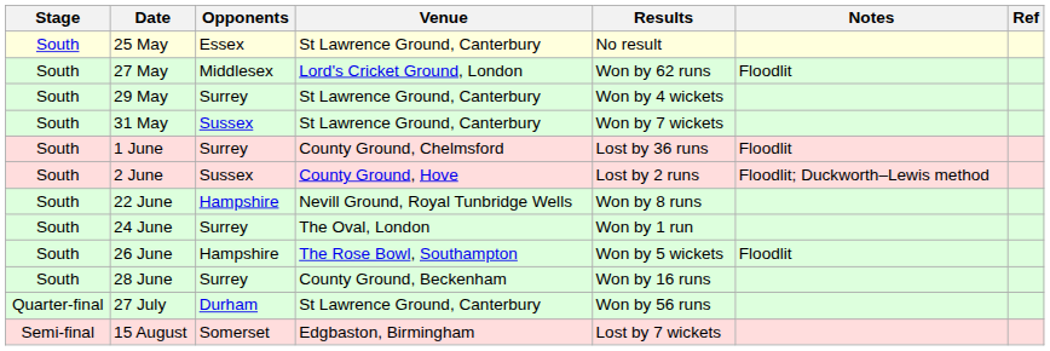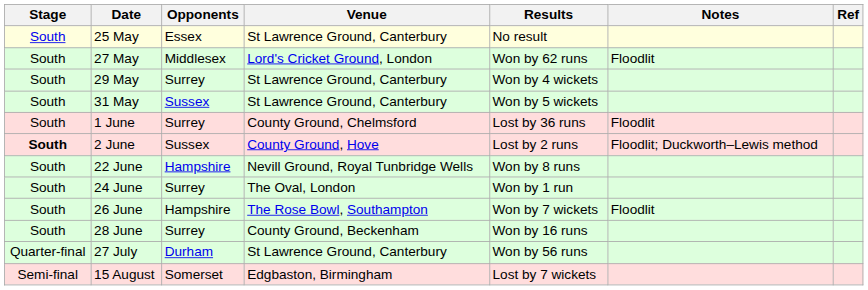 <table class="wikitable" style="width:80%">
 <tr>
 <th>Stage</th>
 <th>Date</th>
 <th>Opponents</th>
 <th>Venue</th>
 <th>Results</th>
 <th>Notes</th>
 <th>Ref</th>
 </tr>
 <tr style="background:#ffd">
 <td style="text-align:center"><a href='#'>South</a></td>
 <td>25 May</td>
 <td>Essex</td>
 <td>St Lawrence Ground, Canterbury</td>
 <td>No result</td>
 <td></td>
 <td style="text-align:center"></td>
 </tr>
 <tr style="background:#dfd">
 <td style="text-align:center">South</td>
 <td>27 May</td>
 <td>Middlesex</td>
 <td><a href='#'>Lord's Cricket Ground</a>, London</td>
 <td>Won by 62 runs</td>
 <td>Floodlit</td>
 <td style="text-align:center"></td>
 </tr>
 <tr style="background:#dfd">
 <td style="text-align:center">South</td>
 <td>29 May</td>
 <td>Surrey</td>
 <td>St Lawrence Ground, Canterbury</td>
 <td>Won by 4 wickets</td>
 <td></td>
 <td style="text-align:center"></td>
 </tr>
 <tr style="background:#dfd">
 <td style="text-align:center">South</td>
 <td>31 May</td>
 <td><a href='#'>Sussex</a></td>
 <td>St Lawrence Ground, Canterbury</td>
-<td>Won by 7 wickets</td>
+<td>Won by 5 wickets</td>
 <td></td>
 <td style="text-align:center"></td>
 </tr>
 <tr style="background:#fdd">
 <td style="text-align:center">South</td>
 <td>1 June</td>
 <td>Surrey</td>
 <td>County Ground, Chelmsford</td>
 <td>Lost by 36 runs</td>
 <td>Floodlit</td>
 <td style="text-align:center"></td>
 </tr>
 <tr style="background:#fdd">
-<td style="text-align:center">South</td>
+<td style="text-align:center"><strong>South</strong></td>
 <td>2 June</td>
 <td>Sussex</td>
 <td><a href='#'>County Ground</a>, <a href='#'>Hove</a></td>
 <td>Lost by 2 runs</td>
 <td>Floodlit; Duckworth–Lewis method</td>
 <td style="text-align:center"></td>
 </tr>
 <tr style="background:#dfd">
 <td style="text-align:center">South</td>
 <td>22 June</td>
 <td><a href='#'>Hampshire</a></td>
 <td>Nevill Ground, Royal Tunbridge Wells</td>
 <td>Won by 8 runs</td>
 <td></td>
 <td style="text-align:center"></td>
 </tr>
 <tr style="background:#dfd">
 <td style="text-align:center">South</td>
 <td>24 June</td>
 <td>Surrey</td>
 <td>The Oval, London</td>
 <td>Won by 1 run</td>
 <td></td>
 <td style="text-align:center"></td>
 </tr>
 <tr style="background:#dfd">
 <td style="text-align:center">South</td>
 <td>26 June</td>
 <td>Hampshire</td>
 <td><a href='#'>The Rose Bowl</a>, <a href='#'>Southampton</a></td>
-<td>Won by 5 wickets</td>
+<td>Won by 7 wickets</td>
 <td>Floodlit</td>
 <td style="text-align:center"></td>
 </tr>
 <tr style="background:#dfd">
 <td style="text-align:center">South</td>
 <td>28 June</td>
 <td>Surrey</td>
 <td>County Ground, Beckenham</td>
 <td>Won by 16 runs</td>
 <td></td>
 <td style="text-align:center"></td>
 </tr>
 <tr style="background:#dfd">
 <td style="text-align:center">Quarter-final</td>
 <td>27 July</td>
 <td><a href='#'>Durham</a></td>
 <td>St Lawrence Ground, Canterbury</td>
 <td>Won by 56 runs</td>
 <td></td>
 <td style="text-align:center"></td>
 </tr>
 <tr style="background:#fdd">
 <td style="text-align:center">Semi-final</td>
 <td>15 August</td>
 <td>Somerset</td>
 <td>Edgbaston, Birmingham</td>
 <td>Lost by 7 wickets</td>
 <td></td>
 <td style="text-align:center"></td>
 </tr>
 </table>
